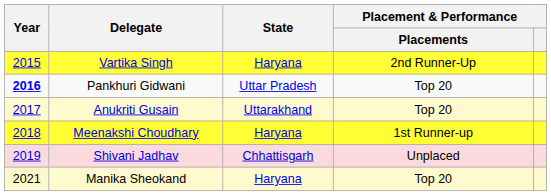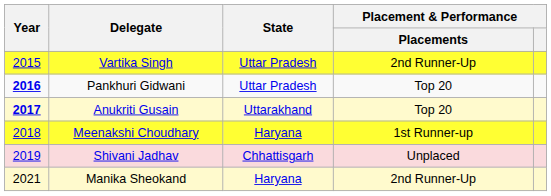 <table class="wikitable" style="text-align:center; line-height:20px; font-size:90%; width:100%;">
 <tr>
 <th rowspan="2">Year</th>
 <th rowspan="2">Delegate</th>
 <th rowspan="2">State</th>
 <th colspan="2">Placement & Performance</th>
 </tr>
 <tr>
 <th>Placements</th>
 <th></th>
 </tr>
 <tr style="background-color:#FFFF33;">
 <td><a href='#'>2015</a></td>
 <td><a href='#'>Vartika Singh</a></td>
-<td><a href='#'>Haryana</a></td>
+<td><a href='#'>Uttar Pradesh</a></td>
 <td>2nd Runner-Up</td>
 <td style="background:;"></td>
 </tr>
 <tr>
 <td><strong><a href='#'>2016</a></strong></td>
 <td>Pankhuri Gidwani</td>
 <td><a href='#'>Uttar Pradesh</a></td>
 <td>Top 20</td>
 <td></td>
 </tr>
 <tr style="background:#FFFACD;">
-<td><a href='#'>2017</a></td>
+<td><strong><a href='#'>2017</a></strong></td>
 <td><a href='#'>Anukriti Gusain</a></td>
 <td><a href='#'>Uttarakhand</a></td>
 <td>Top 20</td>
 <td style="background:;"></td>
 </tr>
 <tr style="background-color:#FFFF33;">
 <td><a href='#'>2018</a></td>
 <td><a href='#'>Meenakshi Choudhary</a></td>
 <td><a href='#'>Haryana</a></td>
 <td>1st Runner-up</td>
 <td style="background:;"></td>
 </tr>
 <tr style="background-color:#FADADD;">
 <td><a href='#'>2019</a></td>
 <td><a href='#'>Shivani Jadhav</a></td>
 <td><a href='#'>Chhattisgarh</a></td>
 <td>Unplaced</td>
 <td style="background:;"></td>
 </tr>
 <tr style="background:#FFFACD;">
 <td>2021</td>
 <td>Manika Sheokand</td>
 <td><a href='#'>Haryana</a></td>
-<td>Top 20</td>
+<td>2nd Runner-Up</td>
 <td style="background:;"></td>
 </tr>
 </table>
